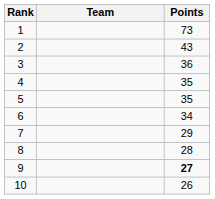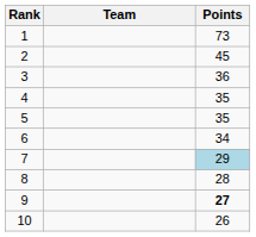 <table class="wikitable" style="text-align:center;">
 <tr>
 <th width=40>Rank</th>
 <th width=180>Team</th>
 <th width=60>Points</th>
 </tr>
 <tr>
 <td>1</td>
 <td align=left></td>
 <td>73</td>
 </tr>
 <tr>
 <td>2</td>
 <td align=left></td>
-<td>43</td>
+<td>45</td>
 </tr>
 <tr>
 <td>3</td>
 <td align=left></td>
 <td>36</td>
 </tr>
 <tr>
 <td>4</td>
 <td align=left></td>
 <td>35</td>
 </tr>
 <tr>
 <td>5</td>
 <td align=left></td>
 <td>35</td>
 </tr>
 <tr>
 <td>6</td>
 <td align=left></td>
 <td>34</td>
 </tr>
 <tr>
 <td>7</td>
 <td align=left></td>
-<td>29</td>
+<td style="background: lightblue;">29</td>
 </tr>
 <tr>
 <td>8</td>
 <td align=left></td>
 <td>28</td>
 </tr>
 <tr>
 <td>9</td>
 <td align=left></td>
 <td><strong>27</strong></td>
 </tr>
 <tr>
 <td>10</td>
 <td align=left></td>
 <td>26</td>
 </tr>
 </table>
